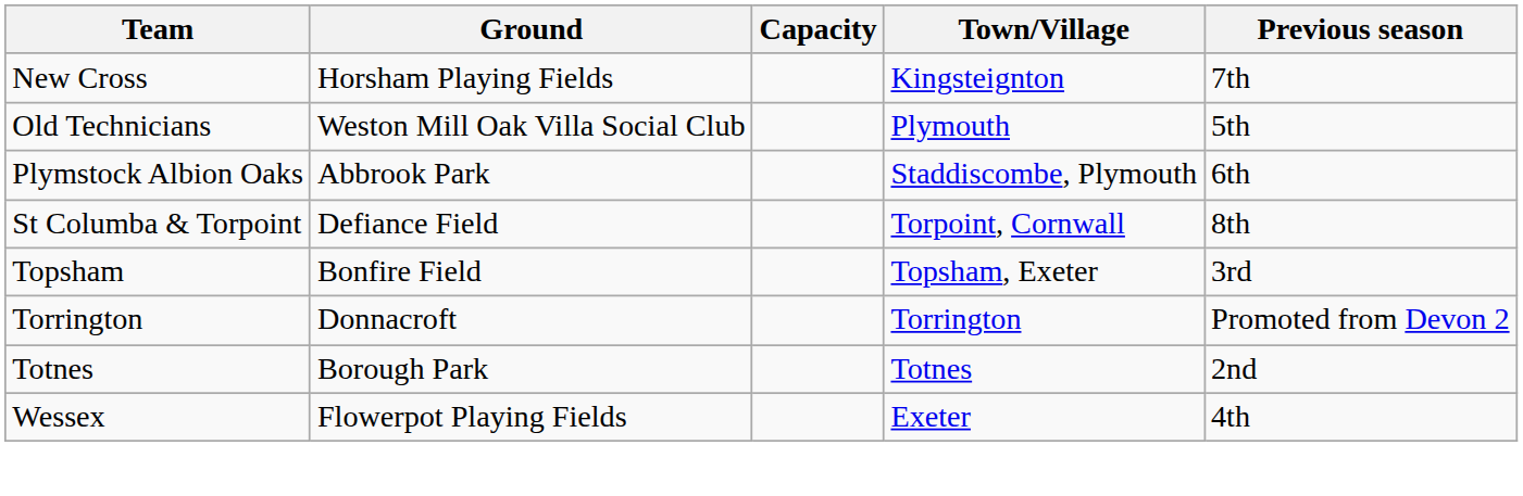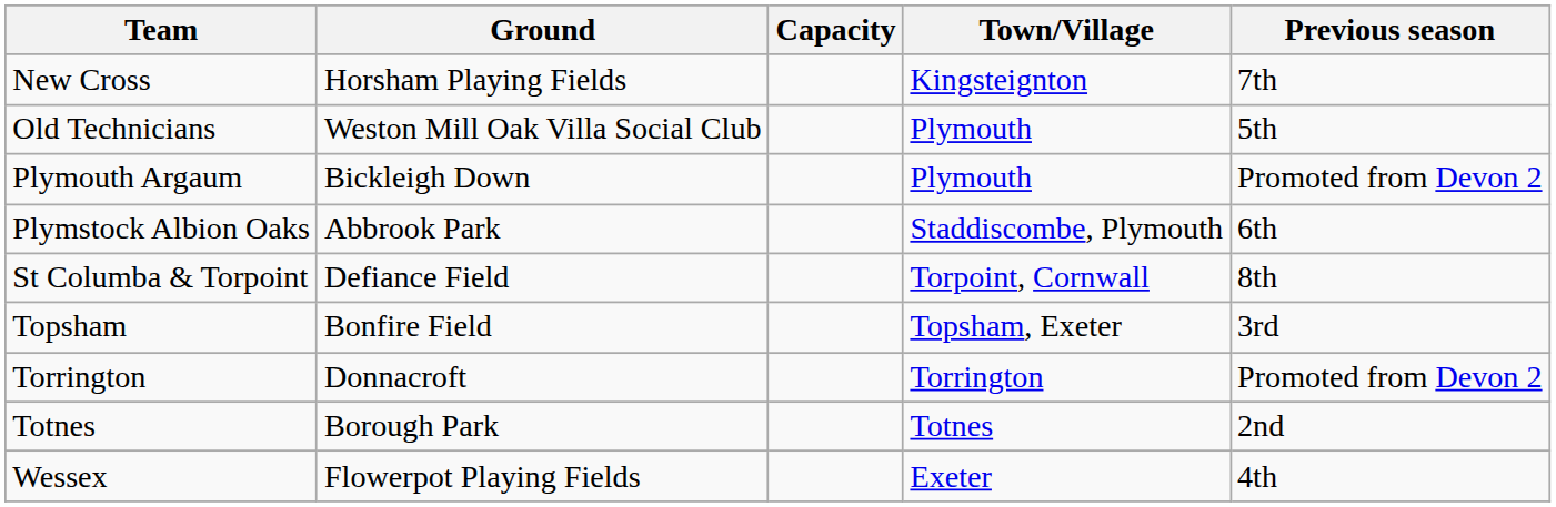 <table class="wikitable sortable">
 <tr>
 <th>Team</th>
 <th>Ground</th>
 <th>Capacity</th>
 <th>Town/Village</th>
 <th>Previous season</th>
 </tr>
 <tr>
 <td>New Cross</td>
 <td>Horsham Playing Fields</td>
 <td></td>
 <td><a href='#'>Kingsteignton</a></td>
 <td>7th</td>
 </tr>
 <tr>
 <td>Old Technicians</td>
 <td>Weston Mill Oak Villa Social Club</td>
 <td></td>
 <td><a href='#'>Plymouth</a></td>
 <td>5th</td>
+</tr>
+<tr>
+<td>Plymouth Argaum</td>
+<td>Bickleigh Down</td>
+<td></td>
+<td><a href='#'>Plymouth</a></td>
+<td>Promoted from <a href='#'>Devon 2</a></td>
 </tr>
 <tr>
 <td>Plymstock Albion Oaks</td>
 <td>Abbrook Park</td>
 <td></td>
 <td><a href='#'>Staddiscombe</a>, Plymouth</td>
 <td>6th</td>
 </tr>
 <tr>
 <td>St Columba & Torpoint</td>
 <td>Defiance Field</td>
 <td></td>
 <td><a href='#'>Torpoint</a>, <a href='#'>Cornwall</a></td>
 <td>8th</td>
 </tr>
 <tr>
 <td>Topsham</td>
 <td>Bonfire Field</td>
 <td></td>
 <td><a href='#'>Topsham</a>, Exeter</td>
 <td>3rd</td>
 </tr>
 <tr>
 <td>Torrington</td>
 <td>Donnacroft</td>
 <td></td>
 <td><a href='#'>Torrington</a></td>
 <td>Promoted from <a href='#'>Devon 2</a></td>
 </tr>
 <tr>
 <td>Totnes</td>
 <td>Borough Park</td>
 <td></td>
 <td><a href='#'>Totnes</a></td>
 <td>2nd</td>
 </tr>
 <tr>
 <td>Wessex</td>
 <td>Flowerpot Playing Fields</td>
 <td></td>
 <td><a href='#'>Exeter</a></td>
 <td>4th</td>
 </tr>
 </table>
